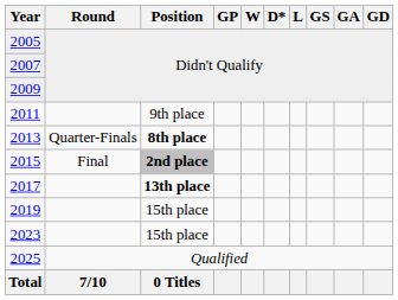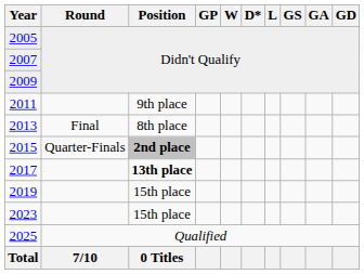 <table class="wikitable" style="text-align: center;">
 <tr>
 <th>Year</th>
 <th>Round</th>
 <th>Position</th>
 <th>GP</th>
 <th>W</th>
 <th>D*</th>
 <th>L</th>
 <th>GS</th>
 <th>GA</th>
 <th>GD</th>
 </tr>
 <tr bgcolor=efefef>
 <td> <a href='#'>2005</a></td>
 <td colspan=9 rowspan=3>Didn't Qualify</td>
 </tr>
 <tr bgcolor=efefef>
 <td> <a href='#'>2007</a></td>
 </tr>
 <tr bgcolor=efefef>
 <td> <a href='#'>2009</a></td>
 </tr>
 <tr bgcolor=>
 <td> <a href='#'>2011</a></td>
 <td></td>
 <td>9th place</td>
 <td></td>
 <td></td>
 <td></td>
 <td></td>
 <td></td>
 <td></td>
 <td></td>
 </tr>
 <tr bgcolor=>
 <td> <a href='#'>2013</a></td>
-<td>Quarter-Finals</td>
-<td><strong>8th place</strong></td>
+<td>Final</td>
+<td>8th place</td>
 <td></td>
 <td></td>
 <td></td>
 <td></td>
 <td></td>
 <td></td>
 <td></td>
 </tr>
 <tr bgcolor=>
 <td> <a href='#'>2015</a></td>
-<td>Final</td>
+<td>Quarter-Finals</td>
 <td bgcolor=silver><strong>2nd place</strong></td>
 <td></td>
 <td></td>
 <td></td>
 <td></td>
 <td></td>
 <td></td>
 <td></td>
 </tr>
 <tr bgcolor=>
 <td> <a href='#'>2017</a></td>
 <td></td>
 <td><strong>13th place</strong></td>
 <td></td>
 <td></td>
 <td></td>
 <td></td>
 <td></td>
 <td></td>
 <td></td>
 </tr>
 <tr bgcolor=>
 <td> <a href='#'>2019</a></td>
 <td></td>
 <td>15th place</td>
 <td></td>
 <td></td>
 <td></td>
 <td></td>
 <td></td>
 <td></td>
 <td></td>
 </tr>
 <tr bgcolor=>
 <td> <a href='#'>2023</a></td>
 <td></td>
 <td>15th place</td>
 <td></td>
 <td></td>
 <td></td>
 <td></td>
 <td></td>
 <td></td>
 <td></td>
 </tr>
 <tr bgcolor=>
 <td> <a href='#'>2025</a></td>
 <td colspan=9><em>Qualified</em></td>
 </tr>
 <tr>
 <th>Total</th>
 <th>7/10</th>
 <th>0 Titles</th>
 <th></th>
 <th></th>
 <th></th>
 <th></th>
 <th></th>
 <th></th>
 <th></th>
 </tr>
 </table>
